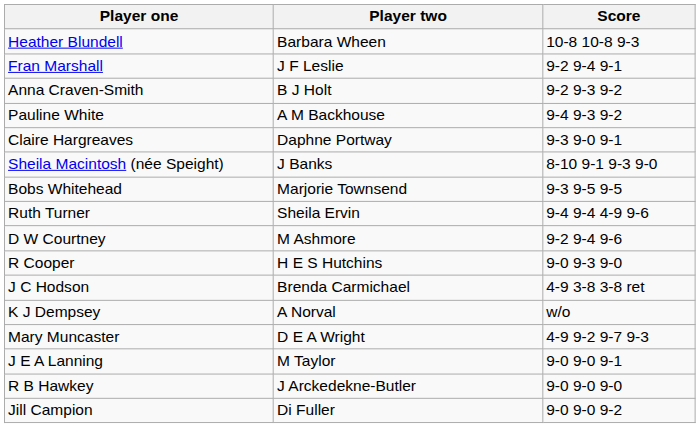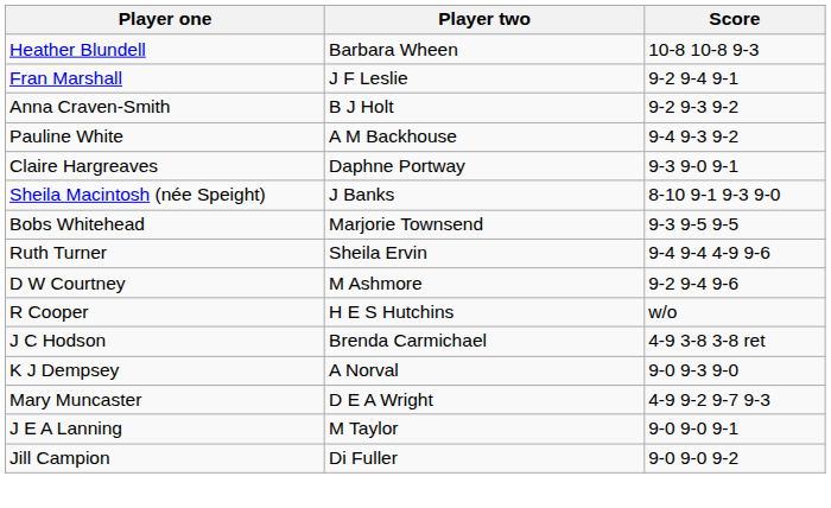 <table class="wikitable">
 <tr>
 <th width=270>Player one</th>
 <th width=270>Player two</th>
 <th width=150>Score</th>
 </tr>
 <tr>
 <td><a href='#'>Heather Blundell</a></td>
 <td>Barbara Wheen</td>
 <td>10-8 10-8 9-3</td>
 </tr>
 <tr>
 <td><a href='#'>Fran Marshall</a></td>
 <td>J F Leslie</td>
 <td>9-2 9-4 9-1</td>
 </tr>
 <tr>
 <td>Anna Craven-Smith</td>
 <td>B J Holt</td>
 <td>9-2 9-3 9-2</td>
 </tr>
 <tr>
 <td>Pauline White</td>
 <td>A M Backhouse</td>
 <td>9-4 9-3 9-2</td>
 </tr>
 <tr>
 <td>Claire Hargreaves</td>
 <td>Daphne Portway</td>
 <td>9-3 9-0 9-1</td>
 </tr>
 <tr>
 <td><a href='#'>Sheila Macintosh</a> (née Speight)</td>
 <td>J Banks</td>
 <td>8-10 9-1 9-3 9-0</td>
 </tr>
 <tr>
 <td>Bobs Whitehead</td>
 <td>Marjorie Townsend</td>
 <td>9-3 9-5 9-5</td>
 </tr>
 <tr>
 <td>Ruth Turner</td>
 <td>Sheila Ervin</td>
 <td>9-4 9-4 4-9 9-6</td>
 </tr>
 <tr>
 <td>D W Courtney</td>
 <td>M Ashmore</td>
 <td>9-2 9-4 9-6</td>
 </tr>
 <tr>
 <td>R Cooper</td>
 <td>H E S Hutchins</td>
-<td>9-0 9-3 9-0</td>
+<td>w/o</td>
 </tr>
 <tr>
 <td>J C Hodson</td>
 <td>Brenda Carmichael</td>
 <td>4-9 3-8 3-8 ret</td>
 </tr>
 <tr>
 <td>K J Dempsey</td>
 <td>A Norval</td>
-<td>w/o</td>
+<td>9-0 9-3 9-0</td>
 </tr>
 <tr>
 <td>Mary Muncaster</td>
 <td>D E A Wright</td>
 <td>4-9 9-2 9-7 9-3</td>
 </tr>
 <tr>
 <td>J E A Lanning</td>
 <td>M Taylor</td>
 <td>9-0 9-0 9-1</td>
 </tr>
 <tr>
-<td>R B Hawkey</td>
-<td>J Arckedekne-Butler</td>
-<td>9-0 9-0 9-0</td>
-</tr>
-<tr>
 <td>Jill Campion</td>
 <td>Di Fuller</td>
 <td>9-0 9-0 9-2</td>
 </tr>
 </table>
